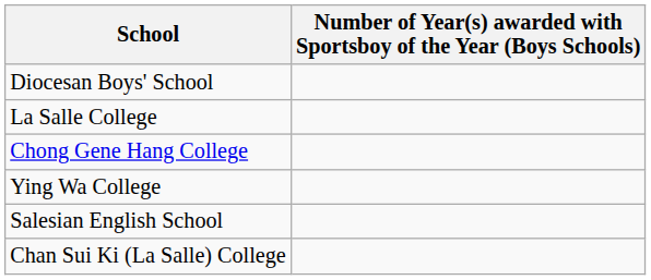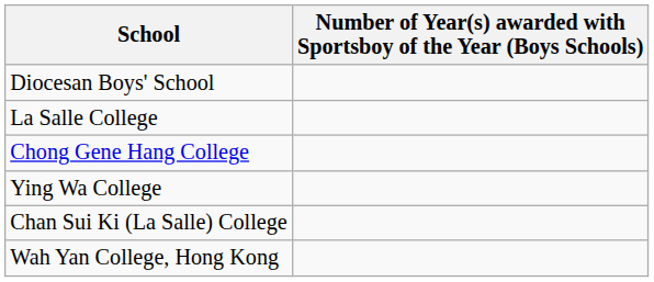 <table class="wikitable">
 <tr>
 <th>School</th>
 <th>Number of Year(s) awarded with<br>Sportsboy of the Year (Boys Schools)</th>
 </tr>
 <tr>
 <td>Diocesan Boys' School</td>
 <td></td>
 </tr>
 <tr>
 <td>La Salle College</td>
 <td></td>
 </tr>
 <tr>
 <td><a href='#'>Chong Gene Hang College</a></td>
 <td></td>
 </tr>
 <tr>
 <td>Ying Wa College</td>
 <td></td>
 </tr>
 <tr>
-<td>Salesian English School</td>
+<td>Chan Sui Ki (La Salle) College</td>
 <td></td>
 </tr>
 <tr>
-<td>Chan Sui Ki (La Salle) College</td>
+<td>Wah Yan College, Hong Kong</td>
 <td></td>
 </tr>
 </table>
